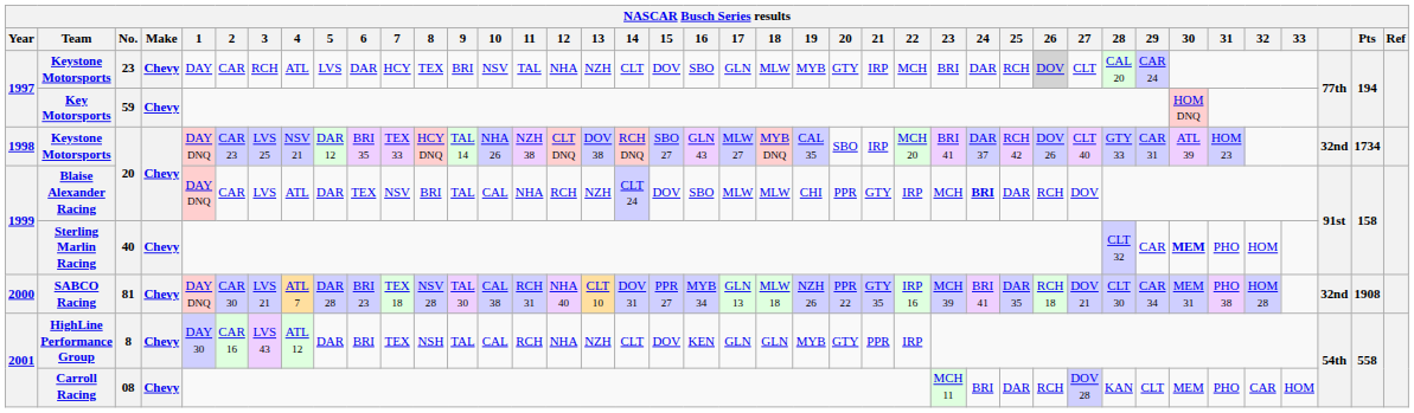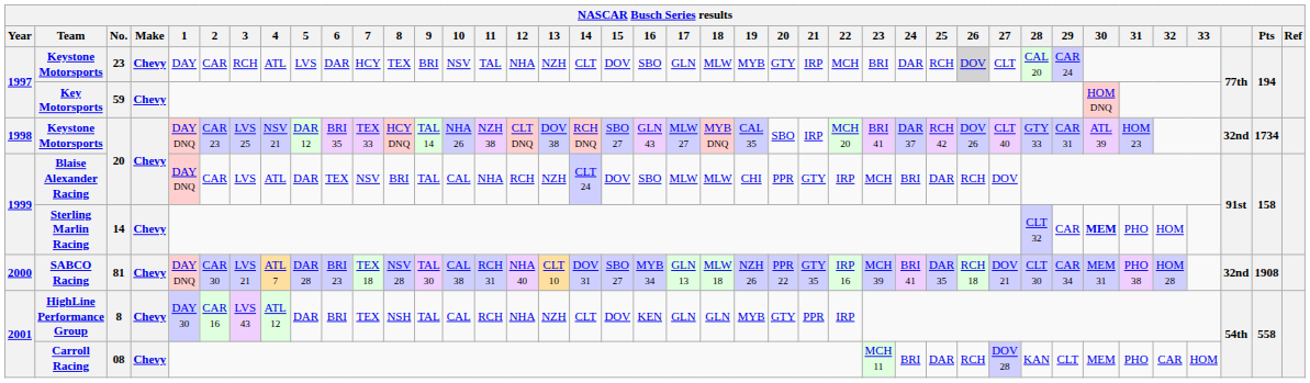 <table class="wikitable" style="text-align:center; font-size:75%">
 <tr>
 <th colspan=42><a href='#'>NASCAR</a> <a href='#'>Busch Series</a> results</th>
 </tr>
 <tr>
 <th>Year</th>
 <th>Team</th>
 <th>No.</th>
 <th>Make</th>
 <th>1</th>
 <th>2</th>
 <th>3</th>
 <th>4</th>
 <th>5</th>
 <th>6</th>
 <th>7</th>
 <th>8</th>
 <th>9</th>
 <th>10</th>
 <th>11</th>
 <th>12</th>
 <th>13</th>
 <th>14</th>
 <th>15</th>
 <th>16</th>
 <th>17</th>
 <th>18</th>
 <th>19</th>
 <th>20</th>
 <th>21</th>
 <th>22</th>
 <th>23</th>
 <th>24</th>
 <th>25</th>
 <th>26</th>
 <th>27</th>
 <th>28</th>
 <th>29</th>
 <th>30</th>
 <th>31</th>
 <th>32</th>
 <th>33</th>
 <th></th>
 <th>Pts</th>
 <th>Ref</th>
 </tr>
 <tr>
 <th rowspan=2><a href='#'>1997</a></th>
 <th><a href='#'>Keystone Motorsports</a></th>
 <th>23</th>
 <th><a href='#'>Chevy</a></th>
 <td><a href='#'>DAY</a></td>
 <td><a href='#'>CAR</a></td>
 <td><a href='#'>RCH</a></td>
 <td><a href='#'>ATL</a></td>
 <td><a href='#'>LVS</a></td>
 <td><a href='#'>DAR</a></td>
 <td><a href='#'>HCY</a></td>
 <td><a href='#'>TEX</a></td>
 <td><a href='#'>BRI</a></td>
 <td><a href='#'>NSV</a></td>
 <td><a href='#'>TAL</a></td>
 <td><a href='#'>NHA</a></td>
 <td><a href='#'>NZH</a></td>
 <td><a href='#'>CLT</a></td>
 <td><a href='#'>DOV</a></td>
 <td><a href='#'>SBO</a></td>
 <td><a href='#'>GLN</a></td>
 <td><a href='#'>MLW</a></td>
 <td><a href='#'>MYB</a></td>
 <td><a href='#'>GTY</a></td>
 <td><a href='#'>IRP</a></td>
 <td><a href='#'>MCH</a></td>
 <td><a href='#'>BRI</a></td>
 <td><a href='#'>DAR</a></td>
 <td><a href='#'>RCH</a></td>
 <td style="background: lightgrey;"><a href='#'>DOV</a></td>
 <td><a href='#'>CLT</a></td>
 <td style="background:#DFFFDF;"><a href='#'>CAL</a><br><small>20</small></td>
 <td style="background:#CFCFFF;"><a href='#'>CAR</a><br><small>24</small></td>
 <td colspan=4></td>
 <th rowspan=2>77th</th>
 <th rowspan=2>194</th>
 <th rowspan=2></th>
 </tr>
 <tr>
 <th><a href='#'>Key Motorsports</a></th>
 <th>59</th>
 <th><a href='#'>Chevy</a></th>
 <td colspan=29></td>
 <td style="background:#FFCFCF;"><a href='#'>HOM</a><br><small>DNQ</small></td>
 <td colspan=3></td>
 </tr>
 <tr>
 <th><a href='#'>1998</a></th>
 <th><a href='#'>Keystone Motorsports</a></th>
 <th rowspan=2>20</th>
 <th rowspan=2><a href='#'>Chevy</a></th>
 <td style="background:#FFCFCF;"><a href='#'>DAY</a><br><small>DNQ</small></td>
 <td style="background:#CFCFFF;"><a href='#'>CAR</a><br><small>23</small></td>
 <td style="background:#CFCFFF;"><a href='#'>LVS</a><br><small>25</small></td>
 <td style="background:#CFCFFF;"><a href='#'>NSV</a><br><small>21</small></td>
 <td style="background:#DFFFDF;"><a href='#'>DAR</a><br><small>12</small></td>
 <td style="background:#EFCFFF;"><a href='#'>BRI</a><br><small>35</small></td>
 <td style="background:#EFCFFF;"><a href='#'>TEX</a><br><small>33</small></td>
 <td style="background:#FFCFCF;"><a href='#'>HCY</a><br><small>DNQ</small></td>
 <td style="background:#DFFFDF;"><a href='#'>TAL</a><br><small>14</small></td>
 <td style="background:#CFCFFF;"><a href='#'>NHA</a><br><small>26</small></td>
 <td style="background:#EFCFFF;"><a href='#'>NZH</a><br><small>38</small></td>
 <td style="background:#FFCFCF;"><a href='#'>CLT</a><br><small>DNQ</small></td>
 <td style="background:#CFCFFF;"><a href='#'>DOV</a><br><small>38</small></td>
 <td style="background:#FFCFCF;"><a href='#'>RCH</a><br><small>DNQ</small></td>
 <td style="background:#CFCFFF;"><a href='#'>SBO</a><br><small>27</small></td>
 <td style="background:#EFCFFF;"><a href='#'>GLN</a><br><small>43</small></td>
 <td style="background:#CFCFFF;"><a href='#'>MLW</a><br><small>27</small></td>
 <td style="background:#FFCFCF;"><a href='#'>MYB</a><br><small>DNQ</small></td>
 <td style="background:#CFCFFF;"><a href='#'>CAL</a><br><small>35</small></td>
 <td><a href='#'>SBO</a></td>
 <td><a href='#'>IRP</a></td>
 <td style="background:#DFFFDF;"><a href='#'>MCH</a><br><small>20</small></td>
 <td style="background:#EFCFFF;"><a href='#'>BRI</a><br><small>41</small></td>
 <td style="background:#CFCFFF;"><a href='#'>DAR</a><br><small>37</small></td>
 <td style="background:#EFCFFF;"><a href='#'>RCH</a><br><small>42</small></td>
 <td style="background:#CFCFFF;"><a href='#'>DOV</a><br><small>26</small></td>
 <td style="background:#EFCFFF;"><a href='#'>CLT</a><br><small>40</small></td>
 <td style="background:#CFCFFF;"><a href='#'>GTY</a><br><small>33</small></td>
 <td style="background:#CFCFFF;"><a href='#'>CAR</a><br><small>31</small></td>
 <td style="background:#EFCFFF;"><a href='#'>ATL</a><br><small>39</small></td>
 <td style="background:#CFCFFF;"><a href='#'>HOM</a><br><small>23</small></td>
 <td colspan=2></td>
 <th>32nd</th>
 <th>1734</th>
 <th></th>
 </tr>
 <tr>
 <th rowspan=2><a href='#'>1999</a></th>
 <th><a href='#'>Blaise Alexander Racing</a></th>
 <td style="background:#FFCFCF;"><a href='#'>DAY</a><br><small>DNQ</small></td>
 <td><a href='#'>CAR</a></td>
 <td><a href='#'>LVS</a></td>
 <td><a href='#'>ATL</a></td>
 <td><a href='#'>DAR</a></td>
 <td><a href='#'>TEX</a></td>
 <td><a href='#'>NSV</a></td>
 <td><a href='#'>BRI</a></td>
 <td><a href='#'>TAL</a></td>
 <td><a href='#'>CAL</a></td>
 <td><a href='#'>NHA</a></td>
 <td><a href='#'>RCH</a></td>
 <td><a href='#'>NZH</a></td>
 <td style="background:#CFCFFF;"><a href='#'>CLT</a><br><small>24</small></td>
 <td><a href='#'>DOV</a></td>
 <td><a href='#'>SBO</a></td>
 <td><a href='#'>MLW</a></td>
 <td><a href='#'>MLW</a></td>
 <td><a href='#'>CHI</a></td>
 <td><a href='#'>PPR</a></td>
 <td><a href='#'>GTY</a></td>
 <td><a href='#'>IRP</a></td>
 <td><a href='#'>MCH</a></td>
-<td><strong><a href='#'>BRI</a></strong></td>
+<td><a href='#'>BRI</a></td>
 <td><a href='#'>DAR</a></td>
 <td><a href='#'>RCH</a></td>
 <td><a href='#'>DOV</a></td>
 <td colspan=6></td>
 <th rowspan=2>91st</th>
 <th rowspan=2>158</th>
 <th rowspan=2></th>
 </tr>
 <tr>
 <th><a href='#'>Sterling Marlin Racing</a></th>
-<th>40</th>
+<th>14</th>
 <th><a href='#'>Chevy</a></th>
 <td colspan=27></td>
 <td style="background:#CFCFFF;"><a href='#'>CLT</a><br><small>32</small></td>
 <td><a href='#'>CAR</a></td>
 <td><strong><a href='#'>MEM</a></strong></td>
 <td><a href='#'>PHO</a></td>
 <td><a href='#'>HOM</a></td>
 <td></td>
 </tr>
 <tr>
 <th><a href='#'>2000</a></th>
 <th><a href='#'>SABCO Racing</a></th>
 <th>81</th>
 <th><a href='#'>Chevy</a></th>
 <td style="background:#FFCFCF;"><a href='#'>DAY</a><br><small>DNQ</small></td>
 <td style="background:#CFCFFF;"><a href='#'>CAR</a><br><small>30</small></td>
 <td style="background:#CFCFFF;"><a href='#'>LVS</a><br><small>21</small></td>
 <td style="background:#FFDF9F;"><a href='#'>ATL</a><br><small>7</small></td>
 <td style="background:#CFCFFF;"><a href='#'>DAR</a><br><small>28</small></td>
 <td style="background:#CFCFFF;"><a href='#'>BRI</a><br><small>23</small></td>
 <td style="background:#DFFFDF;"><a href='#'>TEX</a><br><small>18</small></td>
 <td style="background:#CFCFFF;"><a href='#'>NSV</a><br><small>28</small></td>
 <td style="background:#EFCFFF;"><a href='#'>TAL</a><br><small>30</small></td>
 <td style="background:#CFCFFF;"><a href='#'>CAL</a><br><small>38</small></td>
 <td style="background:#CFCFFF;"><a href='#'>RCH</a><br><small>31</small></td>
 <td style="background:#EFCFFF;"><a href='#'>NHA</a><br><small>40</small></td>
 <td style="background:#FFDF9F;"><a href='#'>CLT</a><br><small>10</small></td>
 <td style="background:#CFCFFF;"><a href='#'>DOV</a><br><small>31</small></td>
-<td style="background:#CFCFFF;"><a href='#'>PPR</a><br><small>27</small></td>
+<td style="background:#CFCFFF;"><a href='#'>SBO</a><br><small>27</small></td>
 <td style="background:#CFCFFF;"><a href='#'>MYB</a><br><small>34</small></td>
 <td style="background:#DFFFDF;"><a href='#'>GLN</a><br><small>13</small></td>
 <td style="background:#DFFFDF;"><a href='#'>MLW</a><br><small>18</small></td>
 <td style="background:#CFCFFF;"><a href='#'>NZH</a><br><small>26</small></td>
 <td style="background:#CFCFFF;"><a href='#'>PPR</a><br><small>22</small></td>
 <td style="background:#CFCFFF;"><a href='#'>GTY</a><br><small>35</small></td>
 <td style="background:#DFFFDF;"><a href='#'>IRP</a><br><small>16</small></td>
 <td style="background:#CFCFFF;"><a href='#'>MCH</a><br><small>39</small></td>
 <td style="background:#EFCFFF;"><a href='#'>BRI</a><br><small>41</small></td>
 <td style="background:#CFCFFF;"><a href='#'>DAR</a><br><small>35</small></td>
 <td style="background:#DFFFDF;"><a href='#'>RCH</a><br><small>18</small></td>
 <td style="background:#CFCFFF;"><a href='#'>DOV</a><br><small>21</small></td>
 <td style="background:#CFCFFF;"><a href='#'>CLT</a><br><small>30</small></td>
 <td style="background:#CFCFFF;"><a href='#'>CAR</a><br><small>34</small></td>
 <td style="background:#CFCFFF;"><a href='#'>MEM</a><br><small>31</small></td>
 <td style="background:#EFCFFF;"><a href='#'>PHO</a><br><small>38</small></td>
 <td style="background:#CFCFFF;"><a href='#'>HOM</a><br><small>28</small></td>
 <td></td>
 <th>32nd</th>
 <th>1908</th>
 <th></th>
 </tr>
 <tr>
 <th rowspan=2><a href='#'>2001</a></th>
 <th><a href='#'>HighLine Performance Group</a></th>
 <th>8</th>
 <th><a href='#'>Chevy</a></th>
 <td style="background:#CFCFFF;"><a href='#'>DAY</a><br><small>30</small></td>
 <td style="background:#DFFFDF;"><a href='#'>CAR</a><br><small>16</small></td>
 <td style="background:#EFCFFF;"><a href='#'>LVS</a><br><small>43</small></td>
 <td style="background:#DFFFDF;"><a href='#'>ATL</a><br><small>12</small></td>
 <td><a href='#'>DAR</a></td>
 <td><a href='#'>BRI</a></td>
 <td><a href='#'>TEX</a></td>
 <td><a href='#'>NSH</a></td>
 <td><a href='#'>TAL</a></td>
 <td><a href='#'>CAL</a></td>
 <td><a href='#'>RCH</a></td>
 <td><a href='#'>NHA</a></td>
 <td><a href='#'>NZH</a></td>
 <td><a href='#'>CLT</a></td>
 <td><a href='#'>DOV</a></td>
 <td><a href='#'>KEN</a></td>
 <td><a href='#'>GLN</a></td>
 <td><a href='#'>GLN</a></td>
 <td><a href='#'>MYB</a></td>
 <td><a href='#'>GTY</a></td>
 <td><a href='#'>PPR</a></td>
 <td><a href='#'>IRP</a></td>
 <td colspan=11></td>
 <th rowspan=2>54th</th>
 <th rowspan=2>558</th>
 <th rowspan=2></th>
 </tr>
 <tr>
 <th><a href='#'>Carroll Racing</a></th>
 <th>08</th>
 <th><a href='#'>Chevy</a></th>
 <td colspan=22></td>
 <td style="background:#DFFFDF;"><a href='#'>MCH</a><br><small>11</small></td>
 <td><a href='#'>BRI</a></td>
 <td><a href='#'>DAR</a></td>
 <td><a href='#'>RCH</a></td>
 <td style="background:#CFCFFF;"><a href='#'>DOV</a><br><small>28</small></td>
 <td><a href='#'>KAN</a></td>
 <td><a href='#'>CLT</a></td>
 <td><a href='#'>MEM</a></td>
 <td><a href='#'>PHO</a></td>
 <td><a href='#'>CAR</a></td>
 <td><a href='#'>HOM</a></td>
 </tr>
 </table>
